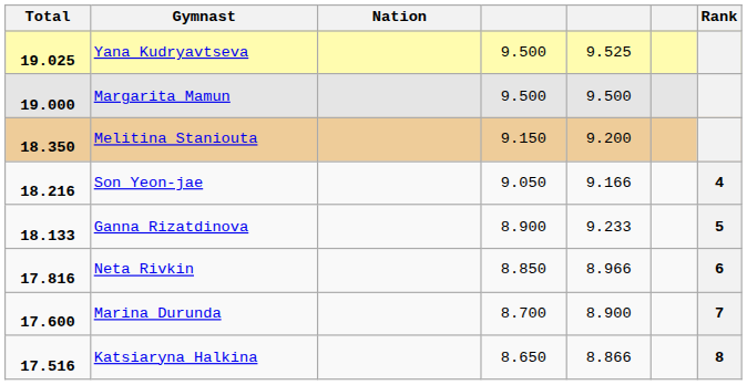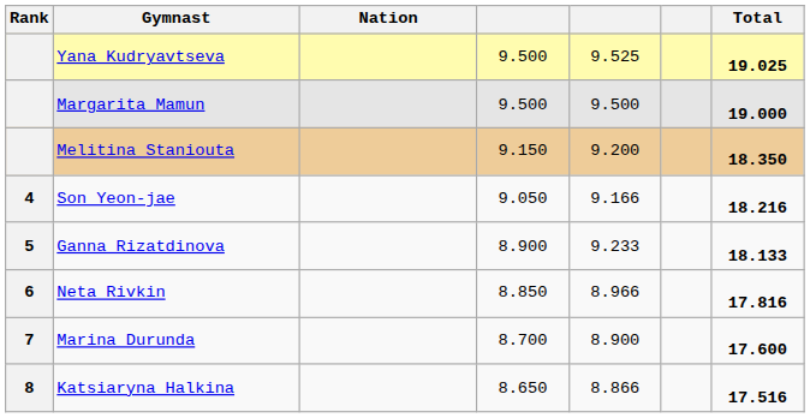 <table class="wikitable sortable" style="text-align:center; font-size:90%">
 <tr>
-<th ! scope="col" style="width:60px;">Total</th>
+<th scope="col" style="width:20px;">Rank</th>
 <th ! scope="col" style="width:170px;">Gymnast</th>
 <th ! scope="col" style="width:120px;">Nation</th>
 <th ! scope="col" style="width:60px;"></th>
 <th ! scope="col" style="width:60px;"></th>
 <th ! scope="col" style="width:30px;"></th>
-<th scope="col" style="width:20px;">Rank</th>
+<th ! scope="col" style="width:60px;">Total</th>
 </tr>
 <tr bgcolor=fffcaf>
-<td><br><strong>19.025</strong></td>
+<th scope=row></th>
 <td align=left><a href='#'>Yana Kudryavtseva</a></td>
 <td style="text-align:left;"></td>
 <td>9.500</td>
 <td>9.525</td>
 <td></td>
-<th scope=row></th>
+<td><br><strong>19.025</strong></td>
 </tr>
 <tr bgcolor=e5e5e5>
-<td><br><strong>19.000</strong></td>
+<th scope=row></th>
 <td align=left><a href='#'>Margarita Mamun</a></td>
 <td style="text-align:left;"></td>
 <td>9.500</td>
 <td>9.500</td>
 <td></td>
-<th scope=row></th>
+<td><br><strong>19.000</strong></td>
 </tr>
 <tr bgcolor=eecc99>
-<td><br><strong>18.350</strong></td>
+<th scope=row></th>
 <td align=left><a href='#'>Melitina Staniouta</a></td>
 <td style="text-align:left;"></td>
 <td>9.150</td>
 <td>9.200</td>
 <td></td>
-<th scope=row></th>
+<td><br><strong>18.350</strong></td>
 </tr>
 <tr>
-<td><br><strong>18.216</strong></td>
+<th scope=row>4</th>
 <td align=left><a href='#'>Son Yeon-jae</a></td>
 <td style="text-align:left;"></td>
 <td>9.050</td>
 <td>9.166</td>
 <td></td>
-<th scope=row>4</th>
+<td><br><strong>18.216</strong></td>
 </tr>
 <tr>
-<td><br><strong>18.133</strong></td>
+<th scope=row>5</th>
 <td align=left><a href='#'>Ganna Rizatdinova</a></td>
 <td style="text-align:left;"></td>
 <td>8.900</td>
 <td>9.233</td>
 <td></td>
-<th scope=row>5</th>
+<td><br><strong>18.133</strong></td>
 </tr>
 <tr>
-<td><br><strong>17.816</strong></td>
+<th scope=row>6</th>
 <td align=left><a href='#'>Neta Rivkin</a></td>
 <td style="text-align:left;"></td>
 <td>8.850</td>
 <td>8.966</td>
 <td></td>
-<th scope=row>6</th>
+<td><br><strong>17.816</strong></td>
 </tr>
 <tr>
-<td><br><strong>17.600</strong></td>
+<th scope=row>7</th>
 <td align=left><a href='#'>Marina Durunda</a></td>
 <td style="text-align:left;"></td>
 <td>8.700</td>
 <td>8.900</td>
 <td></td>
-<th scope=row>7</th>
+<td><br><strong>17.600</strong></td>
 </tr>
 <tr>
-<td><br><strong>17.516</strong></td>
+<th scope=row>8</th>
 <td align=left><a href='#'>Katsiaryna Halkina</a></td>
 <td style="text-align:left;"></td>
 <td>8.650</td>
 <td>8.866</td>
 <td></td>
-<th scope=row>8</th>
+<td><br><strong>17.516</strong></td>
 </tr>
 </table>
